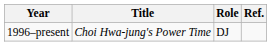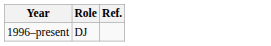 <table class="wikitable">
 <tr>
 <th>Year</th>
-<th>Title</th>
 <th>Role</th>
 <th>Ref.</th>
 </tr>
 <tr>
 <td>1996–present</td>
-<td><em>Choi Hwa-jung's Power Time</em></td>
 <td>DJ</td>
 <td></td>
 </tr>
 </table>
